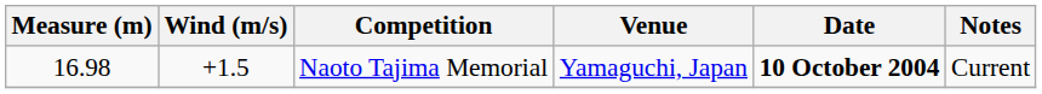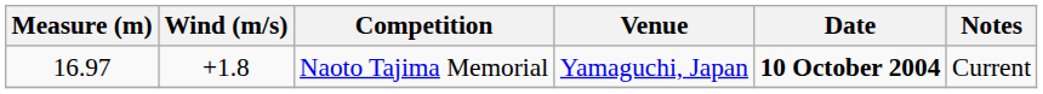 <table class="wikitable" style=text-align:center>
 <tr>
 <th>Measure (m)</th>
 <th>Wind (m/s)</th>
 <th>Competition</th>
 <th>Venue</th>
 <th>Date</th>
 <th>Notes</th>
 </tr>
 <tr>
-<td>16.98</td>
-<td>+1.5</td>
+<td>16.97</td>
+<td>+1.8</td>
 <td><a href='#'>Naoto Tajima</a> Memorial</td>
 <td><a href='#'>Yamaguchi, Japan</a></td>
 <td><strong>10 October 2004</strong></td>
 <td>Current </td>
 </tr>
 <tr>
 </tr>
 </table>
